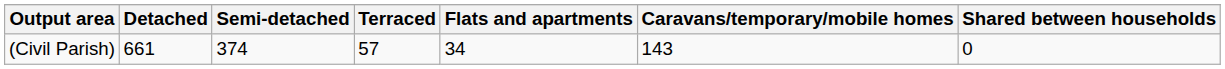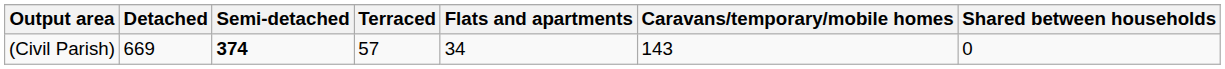 <table class="wikitable">
 <tr>
 </tr>
 <tr>
 <th>Output area</th>
 <th>Detached</th>
 <th>Semi-detached</th>
 <th>Terraced</th>
 <th>Flats and apartments</th>
 <th>Caravans/temporary/mobile homes</th>
 <th>Shared between households</th>
 </tr>
 <tr>
 <td>(Civil Parish)</td>
-<td>661</td>
-<td>374</td>
+<td>669</td>
+<td><strong>374</strong></td>
 <td>57</td>
 <td>34</td>
 <td>143</td>
 <td>0</td>
 </tr>
 </table>
